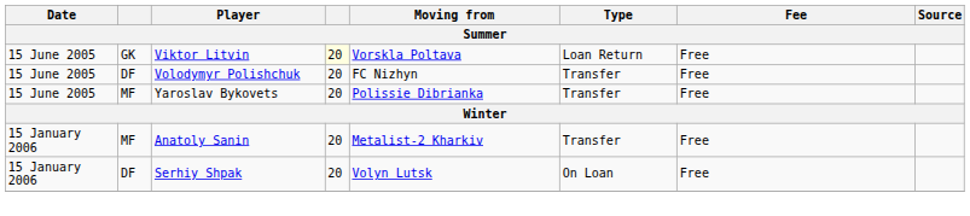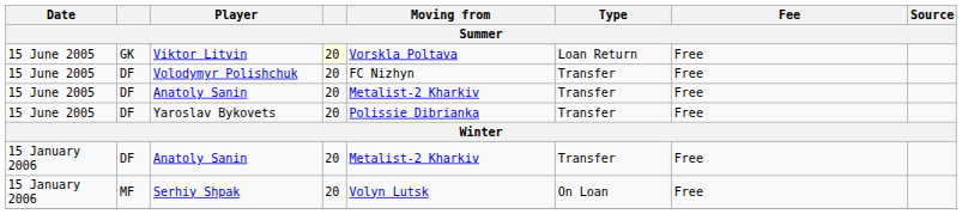 <table class="wikitable sortable">
 <tr>
 <th style="width:115px;">Date</th>
 <th style="width:30px;"></th>
 <th style="width:180px;">Player</th>
 <th style="width:20px;"></th>
 <th style="width:220px;">Moving from</th>
 <th style="width:120px;" class="unsortable">Type</th>
 <th style="width:250px;" class="unsortable">Fee</th>
 <th style="width:20px;">Source</th>
 </tr>
 <tr>
 <th colspan=8>Summer</th>
 </tr>
 <tr>
 <td>15 June 2005</td>
 <td>GK</td>
 <td> <a href='#'>Viktor Litvin</a></td>
 <td style="background: lightyellow;">20</td>
 <td> <a href='#'>Vorskla Poltava</a></td>
 <td>Loan Return</td>
 <td>Free</td>
 <td></td>
 </tr>
 <tr>
 <td>15 June 2005</td>
 <td>DF</td>
 <td> <a href='#'>Volodymyr Polishchuk</a></td>
 <td>20</td>
 <td> FC Nizhyn</td>
 <td>Transfer</td>
 <td>Free</td>
 <td></td>
 </tr>
 <tr>
 <td>15 June 2005</td>
-<td>MF</td>
+<td>DF</td>
+<td> <a href='#'>Anatoly Sanin</a></td>
+<td>20</td>
+<td> <a href='#'>Metalist-2 Kharkiv</a></td>
+<td>Transfer</td>
+<td>Free</td>
+<td></td>
+</tr>
+<tr>
+<td>15 June 2005</td>
+<td>DF</td>
 <td> Yaroslav Bykovets</td>
 <td>20</td>
 <td> <a href='#'>Polissie Dibrianka</a></td>
 <td>Transfer</td>
 <td>Free</td>
 <td></td>
 </tr>
 <tr>
 <th colspan=8>Winter</th>
 </tr>
 <tr>
 <td>15 January 2006</td>
-<td>MF</td>
+<td>DF</td>
 <td> <a href='#'>Anatoly Sanin</a></td>
 <td>20</td>
 <td> <a href='#'>Metalist-2 Kharkiv</a></td>
 <td>Transfer</td>
 <td>Free</td>
 <td></td>
 </tr>
 <tr>
 <td>15 January 2006</td>
-<td>DF</td>
+<td>MF</td>
 <td> <a href='#'>Serhiy Shpak</a></td>
 <td>20</td>
 <td> <a href='#'>Volyn Lutsk</a></td>
 <td>On Loan</td>
 <td>Free</td>
 <td></td>
 </tr>
 <tr>
 </tr>
 </table>
